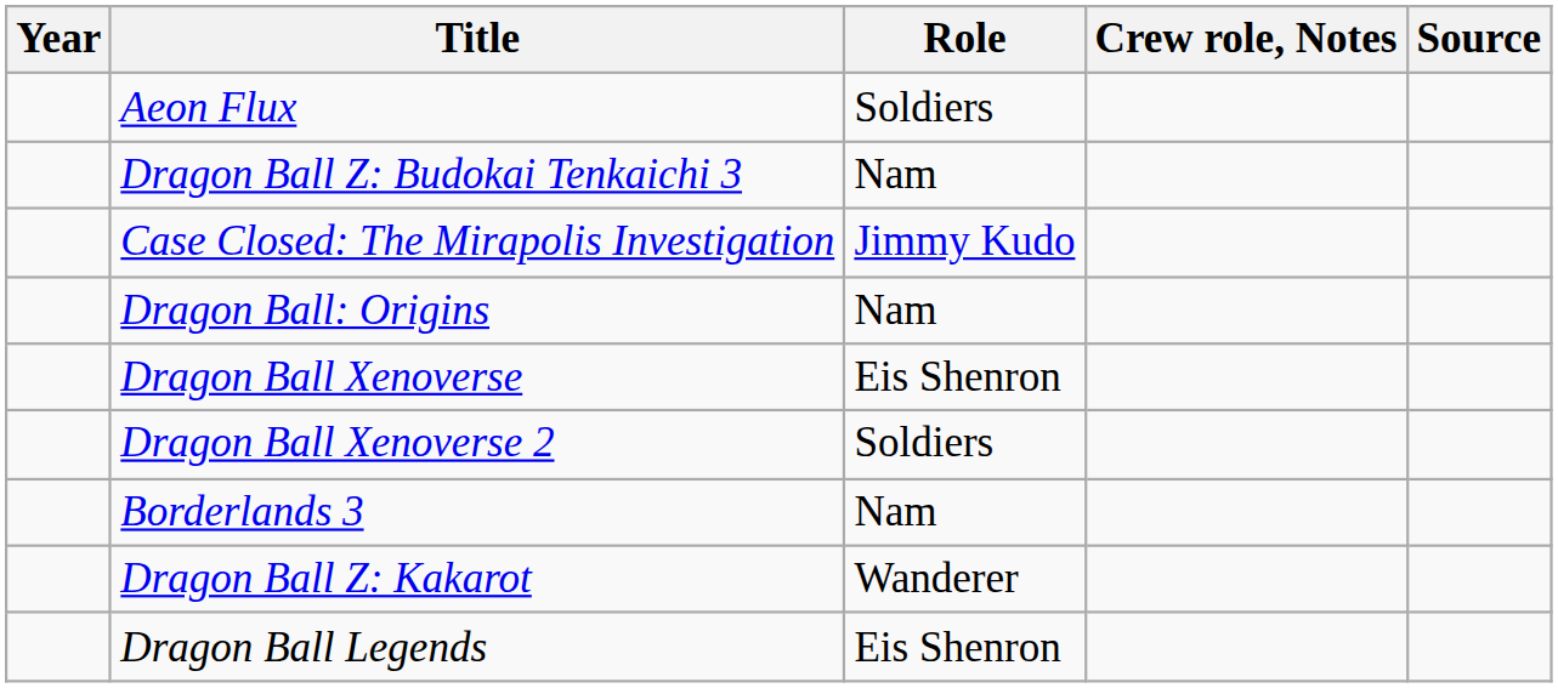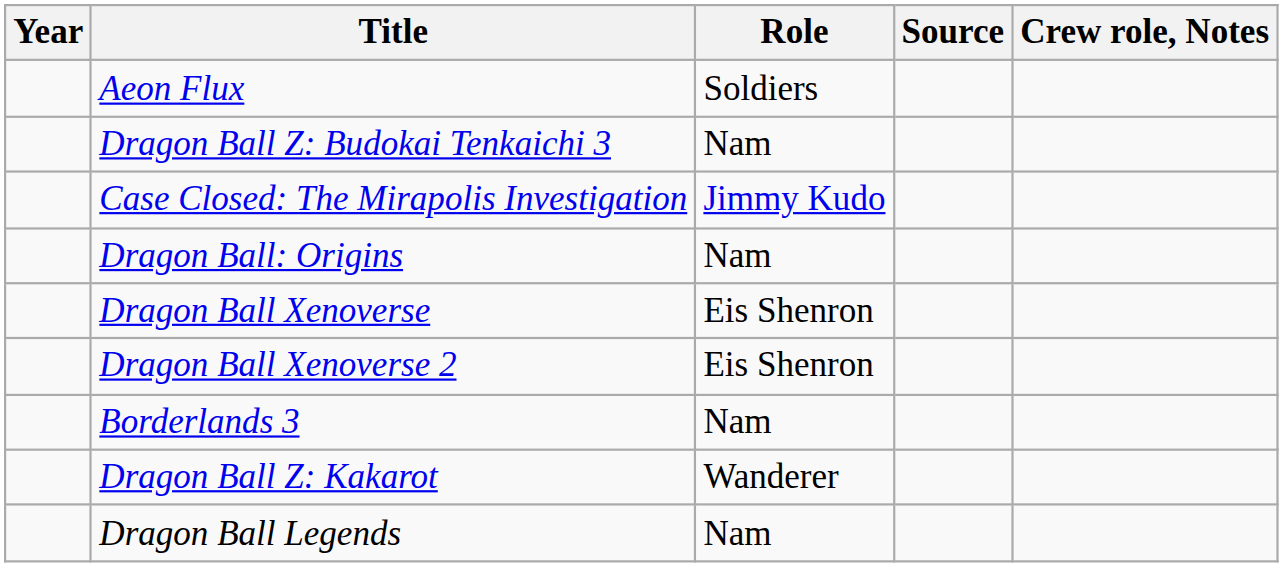 <table class="wikitable sortable plainrowheaders">
 <tr>
 <th>Year</th>
 <th>Title</th>
 <th>Role</th>
+<th class="unsortable">Source</th>
 <th>Crew role, Notes </th>
-<th class="unsortable">Source</th>
 </tr>
 <tr>
 <td></td>
 <td><em><a href='#'>Aeon Flux</a></em></td>
 <td>Soldiers</td>
 <td></td>
 <td></td>
 </tr>
 <tr>
 <td></td>
 <td><em><a href='#'>Dragon Ball Z: Budokai Tenkaichi 3</a></em></td>
 <td>Nam</td>
 <td></td>
 <td></td>
 </tr>
 <tr>
 <td></td>
 <td><em><a href='#'>Case Closed: The Mirapolis Investigation</a></em></td>
 <td><a href='#'>Jimmy Kudo</a></td>
 <td></td>
 <td></td>
 </tr>
 <tr>
 <td></td>
 <td><em><a href='#'>Dragon Ball: Origins</a></em></td>
 <td>Nam</td>
 <td></td>
 <td></td>
 </tr>
 <tr>
 <td></td>
 <td><em><a href='#'>Dragon Ball Xenoverse</a></em></td>
 <td>Eis Shenron</td>
 <td></td>
 <td></td>
 </tr>
 <tr>
 <td></td>
 <td><em><a href='#'>Dragon Ball Xenoverse 2</a></em></td>
-<td>Soldiers</td>
+<td>Eis Shenron</td>
 <td></td>
 <td></td>
 </tr>
 <tr>
 <td></td>
 <td><em><a href='#'>Borderlands 3</a></em></td>
 <td>Nam</td>
 <td></td>
 <td></td>
 </tr>
 <tr>
 <td></td>
 <td><em><a href='#'>Dragon Ball Z: Kakarot</a></em></td>
 <td>Wanderer</td>
 <td></td>
 <td></td>
 </tr>
 <tr>
 <td></td>
 <td><em>Dragon Ball Legends</em></td>
-<td>Eis Shenron</td>
+<td>Nam</td>
 <td></td>
 <td></td>
 </tr>
 </table>
